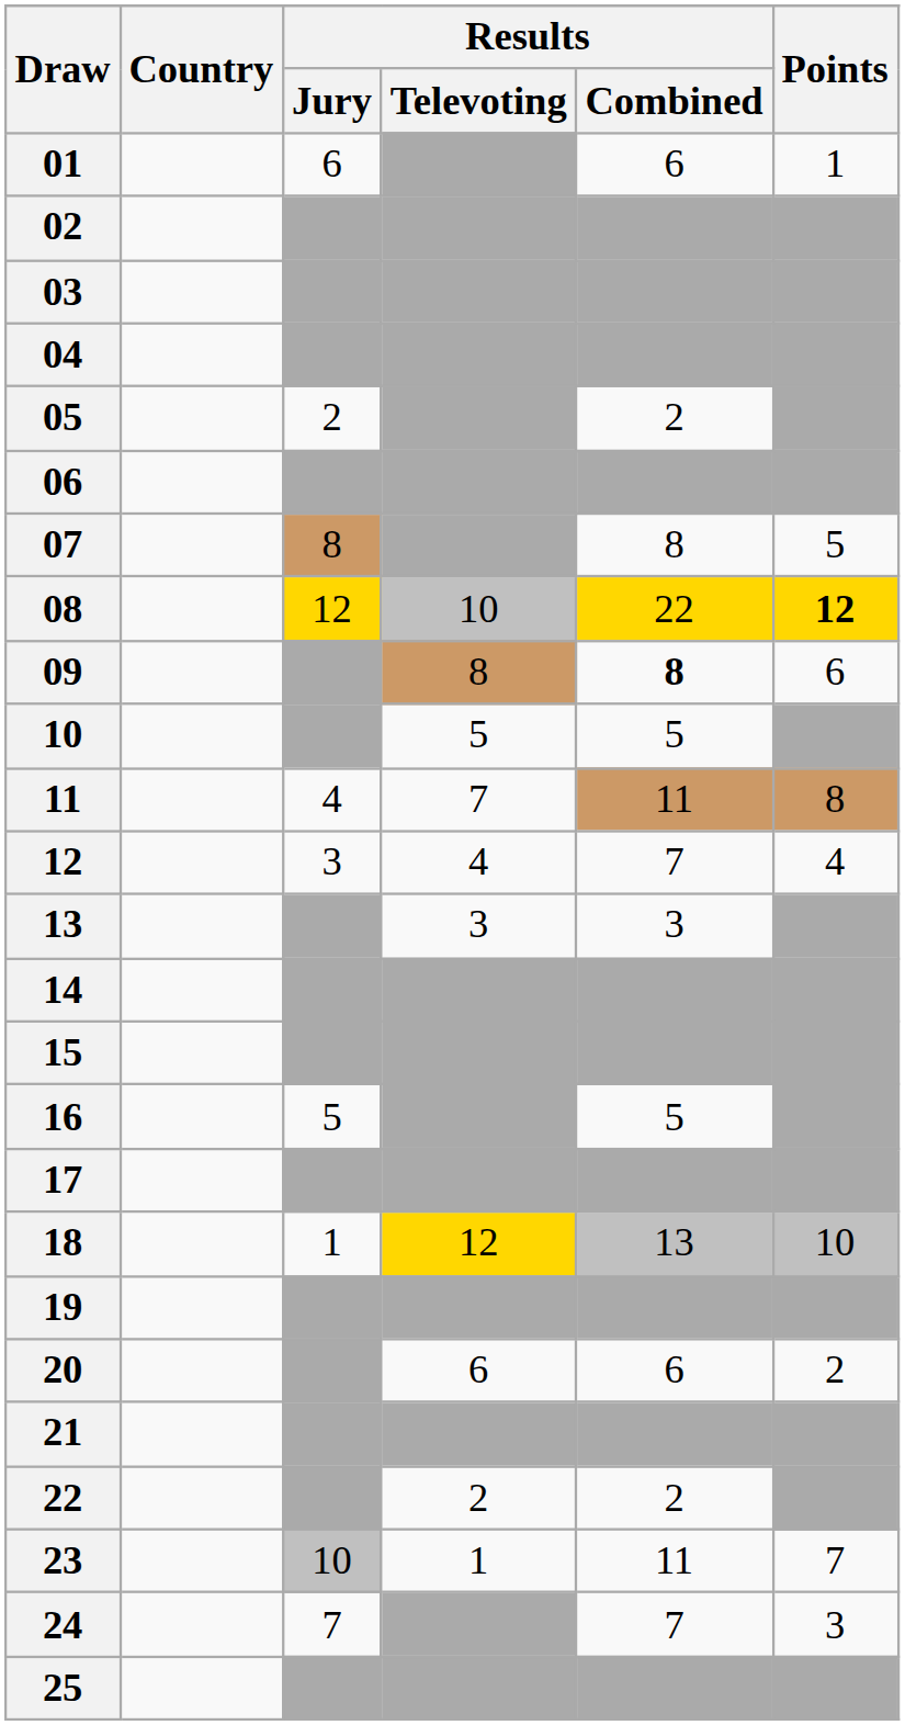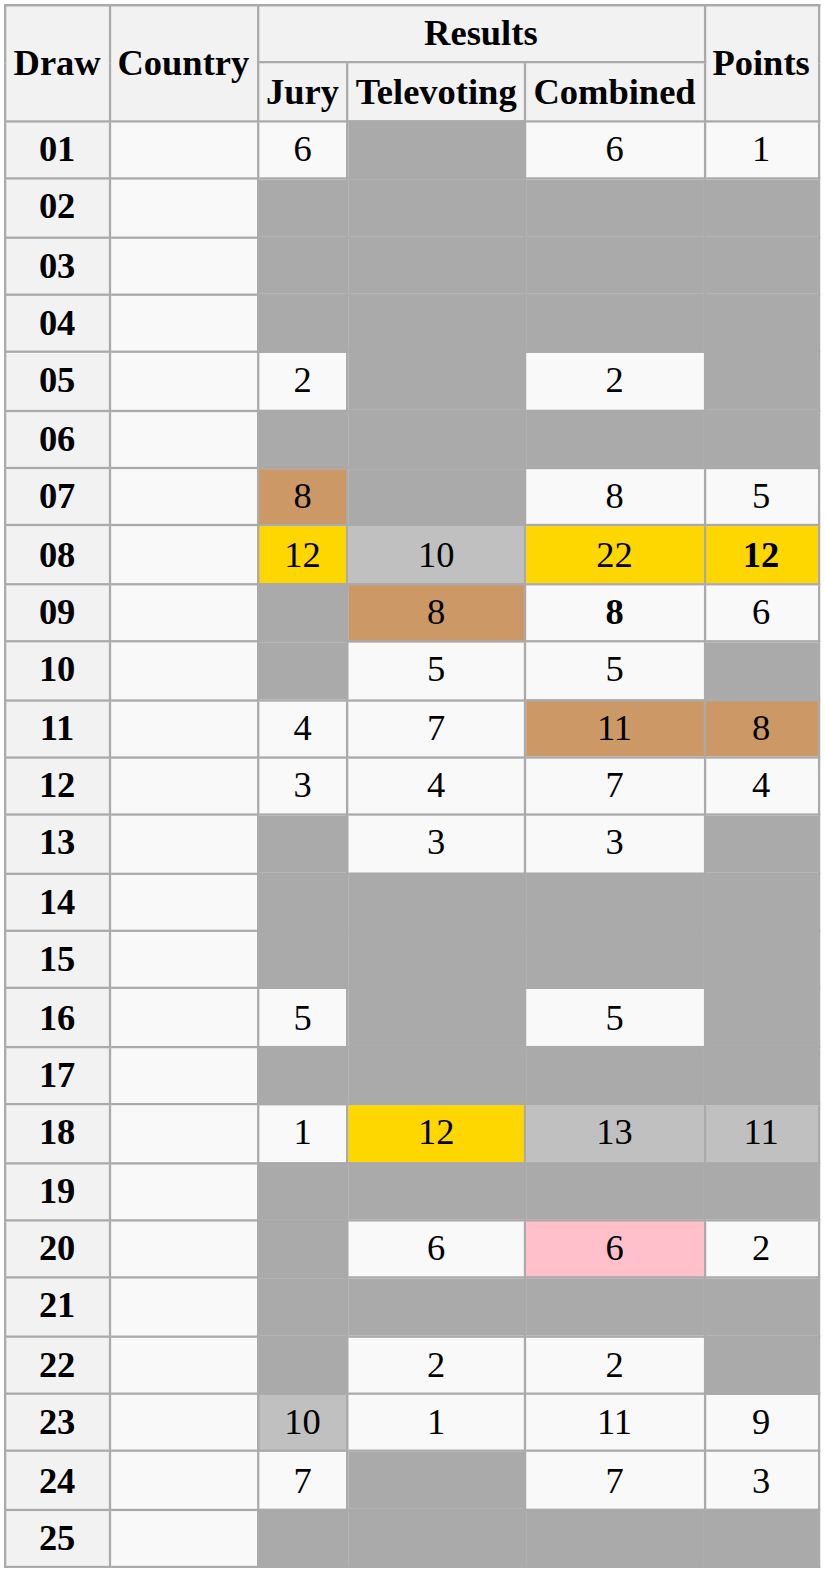 <table class="sortable wikitable collapsible plainrowheaders" style="text-align:center;">
 <tr>
 </tr>
 <tr>
 <th scope="col" rowspan="2">Draw</th>
 <th scope="col" rowspan="2">Country</th>
 <th scope="col" colspan="3">Results</th>
 <th scope="col" rowspan="2">Points</th>
 </tr>
 <tr>
 <th scope="col">Jury</th>
 <th scope="col">Televoting</th>
 <th scope="col">Combined</th>
 </tr>
 <tr>
 <th scope="row" style="text-align:center;">01</th>
 <td style="text-align:left;"></td>
 <td>6</td>
 <td style="background:#AAAAAA;"></td>
 <td>6</td>
 <td>1</td>
 </tr>
 <tr>
 <th scope="row" style="text-align:center;">02</th>
 <td style="text-align:left;"></td>
 <td style="background:#AAAAAA;"></td>
 <td style="background:#AAAAAA;"></td>
 <td style="background:#AAAAAA;"></td>
 <td style="background:#AAAAAA;"></td>
 </tr>
 <tr>
 <th scope="row" style="text-align:center;">03</th>
 <td style="text-align:left;"></td>
 <td style="background:#AAAAAA;"></td>
 <td style="background:#AAAAAA;"></td>
 <td style="background:#AAAAAA;"></td>
 <td style="background:#AAAAAA;"></td>
 </tr>
 <tr>
 <th scope="row" style="text-align:center;">04</th>
 <td style="text-align:left;"></td>
 <td style="background:#AAAAAA;"></td>
 <td style="background:#AAAAAA;"></td>
 <td style="background:#AAAAAA;"></td>
 <td style="background:#AAAAAA;"></td>
 </tr>
 <tr>
 <th scope="row" style="text-align:center;">05</th>
 <td style="text-align:left;"></td>
 <td>2</td>
 <td style="background:#AAAAAA;"></td>
 <td>2</td>
 <td style="background:#AAAAAA;"></td>
 </tr>
 <tr>
 <th scope="row" style="text-align:center;">06</th>
 <td style="text-align:left;"></td>
 <td style="background:#AAAAAA;"></td>
 <td style="background:#AAAAAA;"></td>
 <td style="background:#AAAAAA;"></td>
 <td style="background:#AAAAAA;"></td>
 </tr>
 <tr>
 <th scope="row" style="text-align:center;">07</th>
 <td style="text-align:left;"></td>
 <td style="background:#CC9966;">8</td>
 <td style="background:#AAAAAA;"></td>
 <td>8</td>
 <td>5</td>
 </tr>
 <tr>
 <th scope="row" style="text-align:center;">08</th>
 <td style="text-align:left;"></td>
 <td style="background:gold;">12</td>
 <td style="background:silver;">10</td>
 <td style="background:gold;">22</td>
 <td style="background:gold;"><strong>12</strong></td>
 </tr>
 <tr>
 <th scope="row" style="text-align:center;">09</th>
 <td style="text-align:left;"></td>
 <td style="background:#AAAAAA;"></td>
 <td style="background:#CC9966;">8</td>
 <td><strong>8</strong></td>
 <td>6</td>
 </tr>
 <tr>
 <th scope="row" style="text-align:center;">10</th>
 <td style="text-align:left;"></td>
 <td style="background:#AAAAAA;"></td>
 <td>5</td>
 <td>5</td>
 <td style="background:#AAAAAA;"></td>
 </tr>
 <tr>
 <th scope="row" style="text-align:center;">11</th>
 <td style="text-align:left;"></td>
 <td>4</td>
 <td>7</td>
 <td style="background:#CC9966;">11</td>
 <td style="background:#CC9966;">8</td>
 </tr>
 <tr>
 <th scope="row" style="text-align:center;">12</th>
 <td style="text-align:left;"></td>
 <td>3</td>
 <td>4</td>
 <td>7</td>
 <td>4</td>
 </tr>
 <tr>
 <th scope="row" style="text-align:center;">13</th>
 <td style="text-align:left;"></td>
 <td style="background:#AAAAAA;"></td>
 <td>3</td>
 <td>3</td>
 <td style="background:#AAAAAA;"></td>
 </tr>
 <tr>
 <th scope="row" style="text-align:center;">14</th>
 <td style="text-align:left;"></td>
 <td style="background:#AAAAAA;"></td>
 <td style="background:#AAAAAA;"></td>
 <td style="background:#AAAAAA;"></td>
 <td style="background:#AAAAAA;"></td>
 </tr>
 <tr>
 <th scope="row" style="text-align:center;">15</th>
 <td style="text-align:left;"></td>
 <td style="background:#AAAAAA;"></td>
 <td style="background:#AAAAAA;"></td>
 <td style="background:#AAAAAA;"></td>
 <td style="background:#AAAAAA;"></td>
 </tr>
 <tr>
 <th scope="row" style="text-align:center;">16</th>
 <td style="text-align:left;"></td>
 <td>5</td>
 <td style="background:#AAAAAA;"></td>
 <td>5</td>
 <td style="background:#AAAAAA;"></td>
 </tr>
 <tr>
 <th scope="row" style="text-align:center;">17</th>
 <td style="text-align:left;"></td>
 <td style="background:#AAAAAA;"></td>
 <td style="background:#AAAAAA;"></td>
 <td style="background:#AAAAAA;"></td>
 <td style="background:#AAAAAA;"></td>
 </tr>
 <tr>
 <th scope="row" style="text-align:center;">18</th>
 <td style="text-align:left;"></td>
 <td>1</td>
 <td style="background:gold;">12</td>
 <td style="background:silver;">13</td>
-<td style="background:silver;">10</td>
+<td style="background:silver;">11</td>
 </tr>
 <tr>
 <th scope="row" style="text-align:center;">19</th>
 <td style="text-align:left;"></td>
 <td style="background:#AAAAAA;"></td>
 <td style="background:#AAAAAA;"></td>
 <td style="background:#AAAAAA;"></td>
 <td style="background:#AAAAAA;"></td>
 </tr>
 <tr>
 <th scope="row" style="text-align:center;">20</th>
 <td style="text-align:left;"></td>
 <td style="background:#AAAAAA;"></td>
 <td>6</td>
-<td>6</td>
+<td style="background: pink;">6</td>
 <td>2</td>
 </tr>
 <tr>
 <th scope="row" style="text-align:center;">21</th>
 <td style="text-align:left;"></td>
 <td style="background:#AAAAAA;"></td>
 <td style="background:#AAAAAA;"></td>
 <td style="background:#AAAAAA;"></td>
 <td style="background:#AAAAAA;"></td>
 </tr>
 <tr>
 <th scope="row" style="text-align:center;">22</th>
 <td style="text-align:left;"></td>
 <td style="background:#AAAAAA;"></td>
 <td>2</td>
 <td>2</td>
 <td style="background:#AAAAAA;"></td>
 </tr>
 <tr>
 <th scope="row" style="text-align:center;">23</th>
 <td style="text-align:left;"></td>
 <td style="background:silver;">10</td>
 <td>1</td>
 <td>11</td>
-<td>7</td>
+<td>9</td>
 </tr>
 <tr>
 <th scope="row" style="text-align:center;">24</th>
 <td style="text-align:left;"></td>
 <td>7</td>
 <td style="background:#AAAAAA;"></td>
 <td>7</td>
 <td>3</td>
 </tr>
 <tr>
 <th scope="row" style="text-align:center;">25</th>
 <td style="text-align:left;"></td>
 <td style="background:#AAAAAA;"></td>
 <td style="background:#AAAAAA;"></td>
 <td style="background:#AAAAAA;"></td>
 <td style="background:#AAAAAA;"></td>
 </tr>
 </table>
